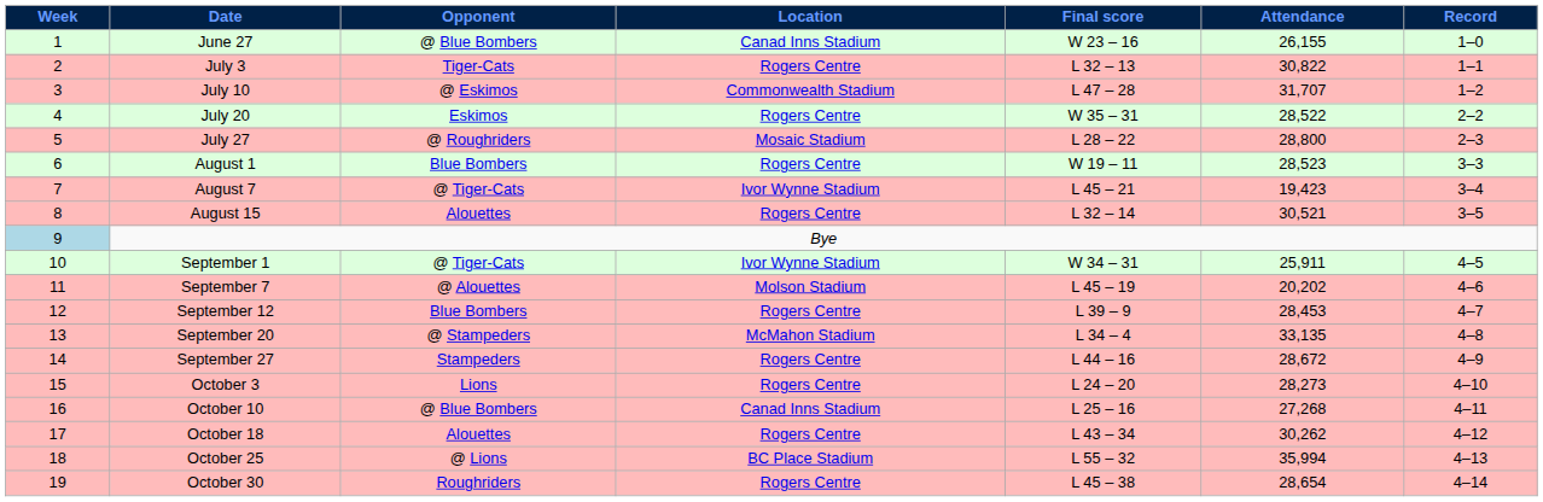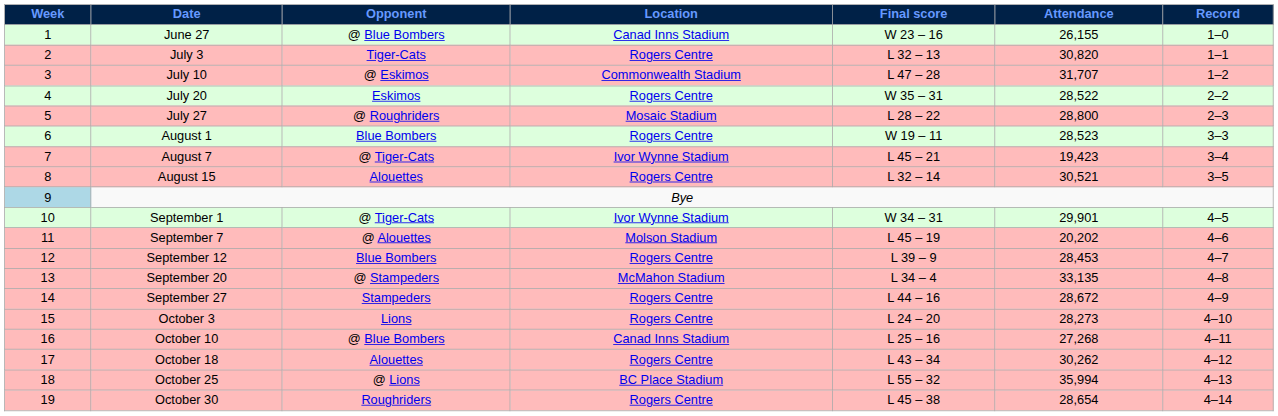 <table class="wikitable" style="width:80%;">
 <tr style="text-align:center; background:#002147; color:#69f;">
 <td><strong>Week</strong></td>
 <td><strong>Date</strong></td>
 <td><strong>Opponent</strong></td>
 <td><strong>Location</strong></td>
 <td><strong>Final score</strong></td>
 <td><strong>Attendance</strong></td>
 <td><strong>Record</strong></td>
 </tr>
 <tr style="text-align:center; background:#dfd;">
 <td>1</td>
 <td>June 27</td>
 <td>@ <a href='#'>Blue Bombers</a></td>
 <td><a href='#'>Canad Inns Stadium</a></td>
 <td>W 23 – 16</td>
 <td>26,155</td>
 <td>1–0</td>
 </tr>
 <tr style="text-align:center; background:#fbb;">
 <td>2</td>
 <td>July 3</td>
 <td><a href='#'>Tiger-Cats</a></td>
 <td><a href='#'>Rogers Centre</a></td>
 <td>L 32 – 13</td>
-<td>30,822</td>
+<td>30,820</td>
 <td>1–1</td>
 </tr>
 <tr style="text-align:center; background:#fbb;">
 <td>3</td>
 <td>July 10</td>
 <td>@ <a href='#'>Eskimos</a></td>
 <td><a href='#'>Commonwealth Stadium</a></td>
 <td>L 47 – 28</td>
 <td>31,707</td>
 <td>1–2</td>
 </tr>
 <tr style="text-align:center; background:#dfd;">
 <td>4</td>
 <td>July 20</td>
 <td><a href='#'>Eskimos</a></td>
 <td><a href='#'>Rogers Centre</a></td>
 <td>W 35 – 31</td>
 <td>28,522</td>
 <td>2–2</td>
 </tr>
 <tr style="text-align:center; background:#fbb;">
 <td>5</td>
 <td>July 27</td>
 <td>@ <a href='#'>Roughriders</a></td>
 <td><a href='#'>Mosaic Stadium</a></td>
 <td>L 28 – 22</td>
 <td>28,800</td>
 <td>2–3</td>
 </tr>
 <tr style="text-align:center; background:#dfd;">
 <td>6</td>
 <td>August 1</td>
 <td><a href='#'>Blue Bombers</a></td>
 <td><a href='#'>Rogers Centre</a></td>
 <td>W 19 – 11</td>
 <td>28,523</td>
 <td>3–3</td>
 </tr>
 <tr style="text-align:center; background:#fbb;">
 <td>7</td>
 <td>August 7</td>
 <td>@ <a href='#'>Tiger-Cats</a></td>
 <td><a href='#'>Ivor Wynne Stadium</a></td>
 <td>L 45 – 21</td>
 <td>19,423</td>
 <td>3–4</td>
 </tr>
 <tr style="text-align:center; background:#fbb;">
 <td>8</td>
 <td>August 15</td>
 <td><a href='#'>Alouettes</a></td>
 <td><a href='#'>Rogers Centre</a></td>
 <td>L 32 – 14</td>
 <td>30,521</td>
 <td>3–5</td>
 </tr>
 <tr style="text-align:center;">
 <td style="background: lightblue;">9</td>
 <td colspan="6" style="text-align:center;"><em>Bye</em></td>
 </tr>
 <tr style="text-align:center; background:#dfd;">
 <td>10</td>
 <td>September 1</td>
 <td>@ <a href='#'>Tiger-Cats</a></td>
 <td><a href='#'>Ivor Wynne Stadium</a></td>
 <td>W 34 – 31</td>
-<td>25,911</td>
+<td>29,901</td>
 <td>4–5</td>
 </tr>
 <tr style="text-align:center; background:#fbb;">
 <td>11</td>
 <td>September 7</td>
 <td>@ <a href='#'>Alouettes</a></td>
 <td><a href='#'>Molson Stadium</a></td>
 <td>L 45 – 19</td>
 <td>20,202</td>
 <td>4–6</td>
 </tr>
 <tr style="text-align:center; background:#fbb;">
 <td>12</td>
 <td>September 12</td>
 <td><a href='#'>Blue Bombers</a></td>
 <td><a href='#'>Rogers Centre</a></td>
 <td>L 39 – 9</td>
 <td>28,453</td>
 <td>4–7</td>
 </tr>
 <tr style="text-align:center; background:#fbb;">
 <td>13</td>
 <td>September 20</td>
 <td>@ <a href='#'>Stampeders</a></td>
 <td><a href='#'>McMahon Stadium</a></td>
 <td>L 34 – 4</td>
 <td>33,135</td>
 <td>4–8</td>
 </tr>
 <tr style="text-align:center; background:#fbb;">
 <td>14</td>
 <td>September 27</td>
 <td><a href='#'>Stampeders</a></td>
 <td><a href='#'>Rogers Centre</a></td>
 <td>L 44 – 16</td>
 <td>28,672</td>
 <td>4–9</td>
 </tr>
 <tr style="text-align:center; background:#fbb;">
 <td>15</td>
 <td>October 3</td>
 <td><a href='#'>Lions</a></td>
 <td><a href='#'>Rogers Centre</a></td>
 <td>L 24 – 20</td>
 <td>28,273</td>
 <td>4–10</td>
 </tr>
 <tr style="text-align:center; background:#fbb;">
 <td>16</td>
 <td>October 10</td>
 <td>@ <a href='#'>Blue Bombers</a></td>
 <td><a href='#'>Canad Inns Stadium</a></td>
 <td>L 25 – 16</td>
 <td>27,268</td>
 <td>4–11</td>
 </tr>
 <tr style="text-align:center; background:#fbb;">
 <td>17</td>
 <td>October 18</td>
 <td><a href='#'>Alouettes</a></td>
 <td><a href='#'>Rogers Centre</a></td>
 <td>L 43 – 34</td>
 <td>30,262</td>
 <td>4–12</td>
 </tr>
 <tr style="text-align:center; background:#fbb;">
 <td>18</td>
 <td>October 25</td>
 <td>@ <a href='#'>Lions</a></td>
 <td><a href='#'>BC Place Stadium</a></td>
 <td>L 55 – 32</td>
 <td>35,994</td>
 <td>4–13</td>
 </tr>
 <tr style="text-align:center; background:#fbb;">
 <td>19</td>
 <td>October 30</td>
 <td><a href='#'>Roughriders</a></td>
 <td><a href='#'>Rogers Centre</a></td>
 <td>L 45 – 38</td>
 <td>28,654</td>
 <td>4–14</td>
 </tr>
 </table>
